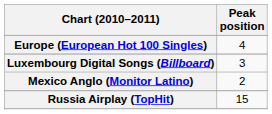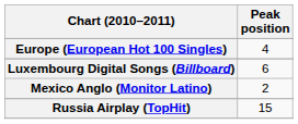 <table class="wikitable plainrowheaders sortable">
 <tr>
 <th>Chart (2010–2011)</th>
 <th>Peak<br>position</th>
 </tr>
 <tr>
 </tr>
 <tr>
 </tr>
 <tr>
 </tr>
 <tr>
 </tr>
 <tr>
 </tr>
 <tr>
 </tr>
 <tr>
 </tr>
 <tr>
 <th scope="row">Europe (<a href='#'>European Hot 100 Singles</a>)</th>
 <td style="text-align:center;">4</td>
 </tr>
 <tr>
 </tr>
 <tr>
 </tr>
 <tr>
 </tr>
 <tr>
 </tr>
 <tr>
 </tr>
 <tr>
 </tr>
 <tr>
 </tr>
 <tr>
 </tr>
 <tr>
 <th scope="row">Luxembourg Digital Songs (<em><a href='#'>Billboard</a></em>)</th>
-<td style="text-align:center;">3</td>
+<td style="text-align:center;">6</td>
 </tr>
 <tr>
 <th scope="row">Mexico Anglo (<a href='#'>Monitor Latino</a>)</th>
 <td style="text-align:center;">2</td>
 </tr>
 <tr>
 </tr>
 <tr>
 </tr>
 <tr>
 </tr>
 <tr>
 </tr>
 <tr>
 </tr>
 <tr>
 </tr>
 <tr>
 <th scope="row">Russia Airplay (<a href='#'>TopHit</a>)</th>
 <td style="text-align:center;">15</td>
 </tr>
 <tr>
 </tr>
 <tr>
 </tr>
 <tr>
 </tr>
 <tr>
 </tr>
 <tr>
 </tr>
 <tr>
 </tr>
 <tr>
 </tr>
 <tr>
 </tr>
 <tr>
 </tr>
 <tr>
 </tr>
 <tr>
 </tr>
 <tr>
 </tr>
 <tr>
 </tr>
 <tr>
 </tr>
 </table>
